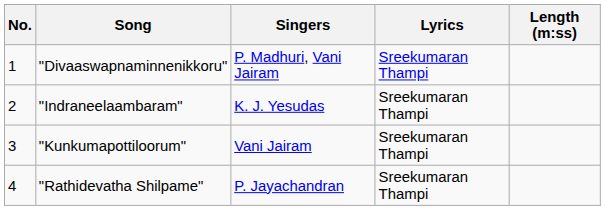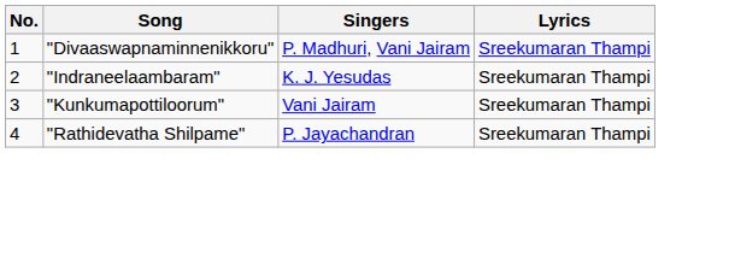 <table class="wikitable" style="font-size:95%;">
 <tr>
 <th>No.</th>
 <th>Song</th>
 <th>Singers</th>
 <th>Lyrics</th>
-<th>Length (m:ss)</th>
 </tr>
 <tr>
 <td>1</td>
 <td>"Divaaswapnaminnenikkoru"</td>
 <td><a href='#'>P. Madhuri</a>, <a href='#'>Vani Jairam</a></td>
 <td><a href='#'>Sreekumaran Thampi</a></td>
-<td></td>
 </tr>
 <tr>
 <td>2</td>
 <td>"Indraneelaambaram"</td>
 <td><a href='#'>K. J. Yesudas</a></td>
 <td>Sreekumaran Thampi</td>
-<td></td>
 </tr>
 <tr>
 <td>3</td>
 <td>"Kunkumapottiloorum"</td>
 <td><a href='#'>Vani Jairam</a></td>
 <td>Sreekumaran Thampi</td>
-<td></td>
 </tr>
 <tr>
 <td>4</td>
 <td>"Rathidevatha Shilpame"</td>
 <td><a href='#'>P. Jayachandran</a></td>
 <td>Sreekumaran Thampi</td>
-<td></td>
 </tr>
 </table>
